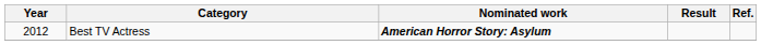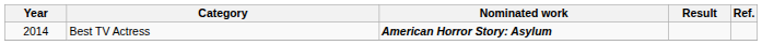 <table class=wikitable>
 <tr>
 <th scope="col" style="width:5em;">Year</th>
 <th scope="col" style="width:27em;">Category</th>
 <th scope="col" style="width:25em;">Nominated work</th>
 <th scope="col" style="width:5em;">Result</th>
 <th>Ref.</th>
 </tr>
 <tr>
-<td style="text-align:center;">2012</td>
+<td style="text-align:center;">2014</td>
 <td>Best TV Actress</td>
 <td><strong><em>American Horror Story: Asylum</em></strong></td>
 <td></td>
 <td align=center></td>
 </tr>
 <tr>
 </tr>
 </table>
